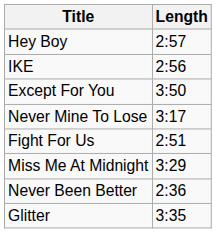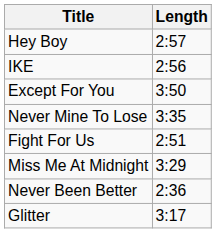 <table class="wikitable">
 <tr>
 <th>Title</th>
 <th>Length</th>
 </tr>
 <tr>
 <td>Hey Boy</td>
 <td>2:57</td>
 </tr>
 <tr>
 <td>IKE</td>
 <td>2:56</td>
 </tr>
 <tr>
 <td>Except For You</td>
 <td>3:50</td>
 </tr>
 <tr>
 <td>Never Mine To Lose</td>
-<td>3:17</td>
+<td>3:35</td>
 </tr>
 <tr>
 <td>Fight For Us</td>
 <td>2:51</td>
 </tr>
 <tr>
 <td>Miss Me At Midnight</td>
 <td>3:29</td>
 </tr>
 <tr>
 <td>Never Been Better</td>
 <td>2:36</td>
 </tr>
 <tr>
 <td>Glitter</td>
-<td>3:35</td>
+<td>3:17</td>
 </tr>
 </table>
